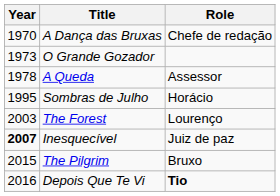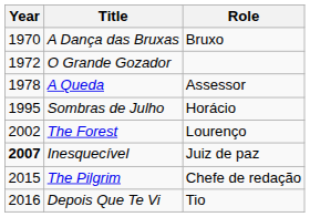 <table class="wikitable">
 <tr>
 <th>Year</th>
 <th>Title</th>
 <th>Role</th>
 </tr>
 <tr>
 <td>1970</td>
 <td><em>A Dança das Bruxas</em></td>
-<td>Chefe de redação</td>
+<td>Bruxo</td>
 </tr>
 <tr>
-<td>1973</td>
+<td>1972</td>
 <td><em>O Grande Gozador</em></td>
 <td></td>
 </tr>
 <tr>
 <td>1978</td>
 <td><em><a href='#'>A Queda</a></em></td>
 <td>Assessor</td>
 </tr>
 <tr>
 <td>1995</td>
 <td><em>Sombras de Julho</em></td>
 <td>Horácio</td>
 </tr>
 <tr>
-<td>2003</td>
+<td>2002</td>
 <td><em><a href='#'>The Forest</a></em></td>
 <td>Lourenço</td>
 </tr>
 <tr>
 <td><strong>2007</strong></td>
 <td><em>Inesquecível</em></td>
 <td>Juiz de paz</td>
 </tr>
 <tr>
 <td>2015</td>
 <td><em><a href='#'>The Pilgrim</a></em></td>
-<td>Bruxo</td>
+<td>Chefe de redação</td>
 </tr>
 <tr>
 <td>2016</td>
 <td><em>Depois Que Te Vi</em></td>
-<td><strong>Tio</strong></td>
+<td>Tio</td>
 </tr>
 </table>
